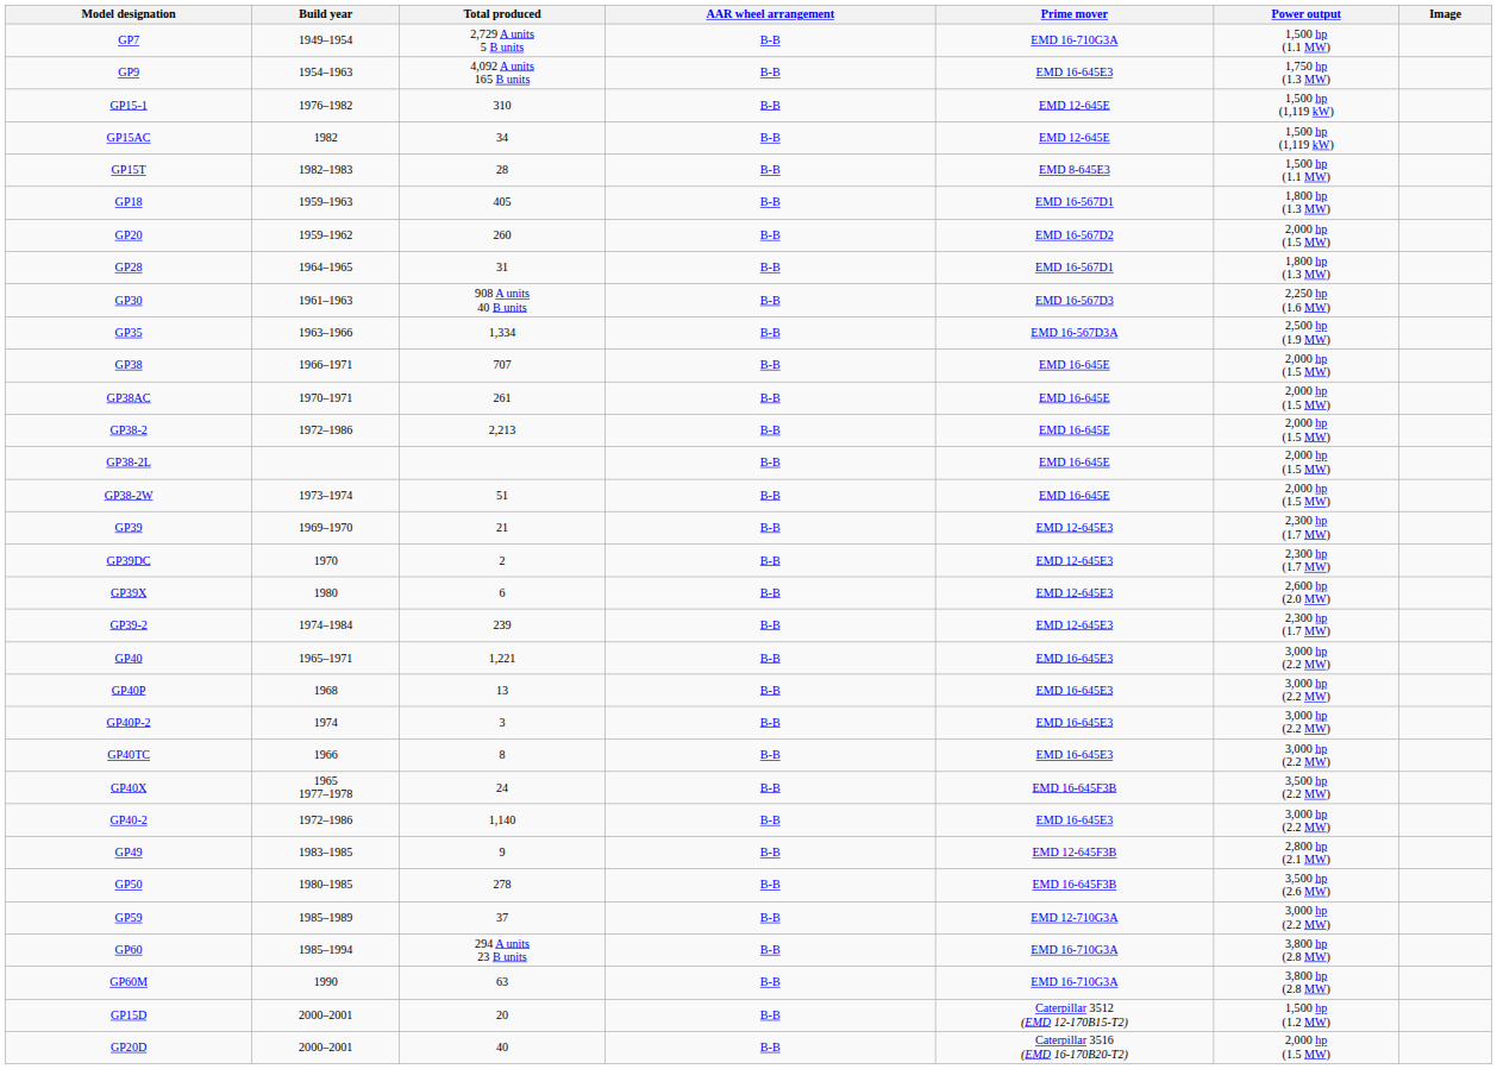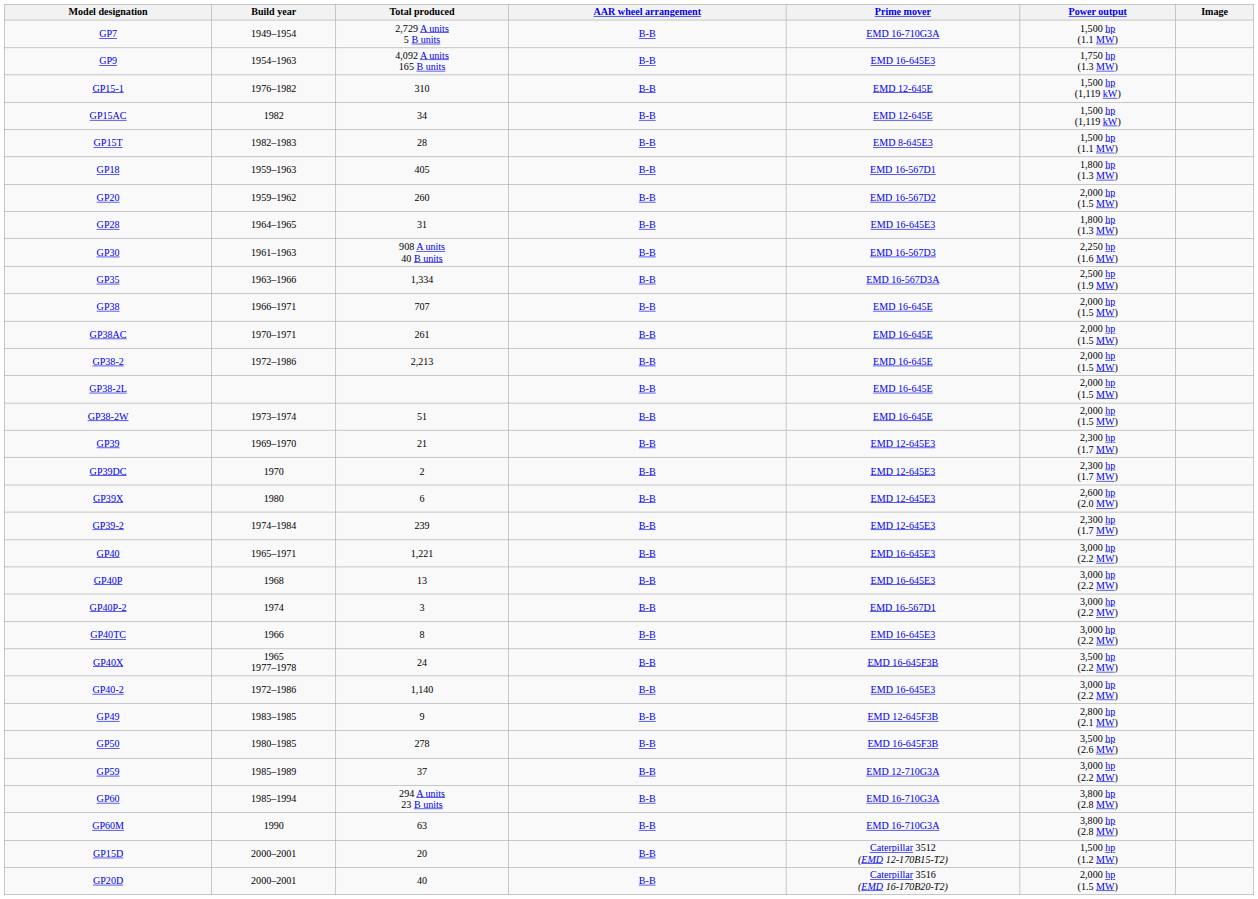 <table class="wikitable sortable" style="width: 100%">
 <tr>
 <th>Model designation</th>
 <th>Build year</th>
 <th>Total produced</th>
 <th class="unsortable"><a href='#'>AAR wheel arrangement</a></th>
 <th><a href='#'>Prime mover</a></th>
 <th><a href='#'>Power output</a></th>
 <th class="unsortable">Image</th>
 </tr>
 <tr align="center">
 <td><a href='#'>GP7</a></td>
 <td>1949–1954</td>
 <td>2,729 <a href='#'>A units</a><br>5 <a href='#'>B units</a></td>
 <td><a href='#'>B-B</a></td>
 <td><a href='#'>EMD 16-710G3A</a></td>
 <td>1,500 <a href='#'>hp</a><br>(1.1 <a href='#'>MW</a>)</td>
 <td></td>
 </tr>
 <tr align="center">
 <td><a href='#'>GP9</a></td>
 <td>1954–1963</td>
 <td>4,092 <a href='#'>A units</a><br>165 <a href='#'>B units</a></td>
 <td><a href='#'>B-B</a></td>
 <td><a href='#'>EMD 16-645E3</a></td>
 <td>1,750 <a href='#'>hp</a><br>(1.3 <a href='#'>MW</a>)</td>
 <td></td>
 </tr>
 <tr align="center">
 <td><a href='#'>GP15-1</a></td>
 <td>1976–1982</td>
 <td>310</td>
 <td><a href='#'>B-B</a></td>
 <td><a href='#'>EMD 12-645E</a></td>
 <td>1,500 <a href='#'>hp</a><br>(1,119 <a href='#'>kW</a>)</td>
 <td></td>
 </tr>
 <tr align="center">
 <td><a href='#'>GP15AC</a></td>
 <td>1982</td>
 <td>34</td>
 <td><a href='#'>B-B</a></td>
 <td><a href='#'>EMD 12-645E</a></td>
 <td>1,500 <a href='#'>hp</a><br>(1,119 <a href='#'>kW</a>)</td>
 <td></td>
 </tr>
 <tr align="center">
 <td><a href='#'>GP15T</a></td>
 <td>1982–1983</td>
 <td>28</td>
 <td><a href='#'>B-B</a></td>
 <td><a href='#'>EMD 8-645E3</a></td>
 <td>1,500 <a href='#'>hp</a><br>(1.1 <a href='#'>MW</a>)</td>
 <td></td>
 </tr>
 <tr align="center">
 <td><a href='#'>GP18</a></td>
 <td>1959–1963</td>
 <td>405</td>
 <td><a href='#'>B-B</a></td>
 <td><a href='#'>EMD 16-567D1</a></td>
 <td>1,800 <a href='#'>hp</a><br>(1.3 <a href='#'>MW</a>)</td>
 <td></td>
 </tr>
 <tr align="center">
 <td><a href='#'>GP20</a></td>
 <td>1959–1962</td>
 <td>260</td>
 <td><a href='#'>B-B</a></td>
 <td><a href='#'>EMD 16-567D2</a></td>
 <td>2,000 <a href='#'>hp</a><br>(1.5 <a href='#'>MW</a>)</td>
 <td></td>
 </tr>
 <tr align="center">
 <td><a href='#'>GP28</a></td>
 <td>1964–1965</td>
 <td>31</td>
 <td><a href='#'>B-B</a></td>
-<td><a href='#'>EMD 16-567D1</a></td>
+<td><a href='#'>EMD 16-645E3</a></td>
 <td>1,800 <a href='#'>hp</a><br>(1.3 <a href='#'>MW</a>)</td>
 <td></td>
 </tr>
 <tr align="center">
 <td><a href='#'>GP30</a></td>
 <td>1961–1963</td>
 <td>908 <a href='#'>A units</a><br>40 <a href='#'>B units</a></td>
 <td><a href='#'>B-B</a></td>
 <td><a href='#'>EMD 16-567D3</a></td>
 <td>2,250 <a href='#'>hp</a><br>(1.6 <a href='#'>MW</a>)</td>
 <td></td>
 </tr>
 <tr align="center">
 <td><a href='#'>GP35</a></td>
 <td>1963–1966</td>
 <td>1,334</td>
 <td><a href='#'>B-B</a></td>
 <td><a href='#'>EMD 16-567D3A</a></td>
 <td>2,500 <a href='#'>hp</a><br>(1.9 <a href='#'>MW</a>)</td>
 <td></td>
 </tr>
 <tr align="center">
 <td><a href='#'>GP38</a></td>
 <td>1966–1971</td>
 <td>707</td>
 <td><a href='#'>B-B</a></td>
 <td><a href='#'>EMD 16-645E</a></td>
 <td>2,000 <a href='#'>hp</a><br>(1.5 <a href='#'>MW</a>)</td>
 <td></td>
 </tr>
 <tr align="center">
 <td><a href='#'>GP38AC</a></td>
 <td>1970–1971</td>
 <td>261</td>
 <td><a href='#'>B-B</a></td>
 <td><a href='#'>EMD 16-645E</a></td>
 <td>2,000 <a href='#'>hp</a><br>(1.5 <a href='#'>MW</a>)</td>
 <td></td>
 </tr>
 <tr align="center">
 <td><a href='#'>GP38-2</a></td>
 <td>1972–1986</td>
 <td>2,213</td>
 <td><a href='#'>B-B</a></td>
 <td><a href='#'>EMD 16-645E</a></td>
 <td>2,000 <a href='#'>hp</a><br>(1.5 <a href='#'>MW</a>)</td>
 <td></td>
 </tr>
 <tr align="center">
 <td><a href='#'>GP38-2L</a></td>
 <td></td>
 <td></td>
 <td><a href='#'>B-B</a></td>
 <td><a href='#'>EMD 16-645E</a></td>
 <td>2,000 <a href='#'>hp</a><br>(1.5 <a href='#'>MW</a>)</td>
 <td></td>
 </tr>
 <tr align="center">
 <td><a href='#'>GP38-2W</a></td>
 <td>1973–1974</td>
 <td>51</td>
 <td><a href='#'>B-B</a></td>
 <td><a href='#'>EMD 16-645E</a></td>
 <td>2,000 <a href='#'>hp</a><br>(1.5 <a href='#'>MW</a>)</td>
 <td></td>
 </tr>
 <tr align="center">
 <td><a href='#'>GP39</a></td>
 <td>1969–1970</td>
 <td>21</td>
 <td><a href='#'>B-B</a></td>
 <td><a href='#'>EMD 12-645E3</a></td>
 <td>2,300 <a href='#'>hp</a><br>(1.7 <a href='#'>MW</a>)</td>
 <td></td>
 </tr>
 <tr align="center">
 <td><a href='#'>GP39DC</a></td>
 <td>1970</td>
 <td>2</td>
 <td><a href='#'>B-B</a></td>
 <td><a href='#'>EMD 12-645E3</a></td>
 <td>2,300 <a href='#'>hp</a><br>(1.7 <a href='#'>MW</a>)</td>
 <td></td>
 </tr>
 <tr align="center">
 <td><a href='#'>GP39X</a></td>
 <td>1980</td>
 <td>6</td>
 <td><a href='#'>B-B</a></td>
 <td><a href='#'>EMD 12-645E3</a></td>
 <td>2,600 <a href='#'>hp</a><br>(2.0 <a href='#'>MW</a>)</td>
 <td></td>
 </tr>
 <tr align="center">
 <td><a href='#'>GP39-2</a></td>
 <td>1974–1984</td>
 <td>239</td>
 <td><a href='#'>B-B</a></td>
 <td><a href='#'>EMD 12-645E3</a></td>
 <td>2,300 <a href='#'>hp</a><br>(1.7 <a href='#'>MW</a>)</td>
 <td></td>
 </tr>
 <tr align="center">
 <td><a href='#'>GP40</a></td>
 <td>1965–1971</td>
 <td>1,221</td>
 <td><a href='#'>B-B</a></td>
 <td><a href='#'>EMD 16-645E3</a></td>
 <td>3,000 <a href='#'>hp</a><br>(2.2 <a href='#'>MW</a>)</td>
 <td></td>
 </tr>
 <tr align="center">
 <td><a href='#'>GP40P</a></td>
 <td>1968</td>
 <td>13</td>
 <td><a href='#'>B-B</a></td>
 <td><a href='#'>EMD 16-645E3</a></td>
 <td>3,000 <a href='#'>hp</a><br>(2.2 <a href='#'>MW</a>)</td>
 <td></td>
 </tr>
 <tr align="center">
 <td><a href='#'>GP40P-2</a></td>
 <td>1974</td>
 <td>3</td>
 <td><a href='#'>B-B</a></td>
-<td><a href='#'>EMD 16-645E3</a></td>
+<td><a href='#'>EMD 16-567D1</a></td>
 <td>3,000 <a href='#'>hp</a><br>(2.2 <a href='#'>MW</a>)</td>
 <td></td>
 </tr>
 <tr align="center">
 <td><a href='#'>GP40TC</a></td>
 <td>1966</td>
 <td>8</td>
 <td><a href='#'>B-B</a></td>
 <td><a href='#'>EMD 16-645E3</a></td>
 <td>3,000 <a href='#'>hp</a><br>(2.2 <a href='#'>MW</a>)</td>
 <td></td>
 </tr>
 <tr align="center">
 <td><a href='#'>GP40X</a></td>
 <td>1965<br>1977–1978</td>
 <td>24</td>
 <td><a href='#'>B-B</a></td>
 <td><a href='#'>EMD 16-645F3B</a></td>
 <td>3,500 <a href='#'>hp</a><br>(2.2 <a href='#'>MW</a>)</td>
 <td></td>
 </tr>
 <tr align="center">
 <td><a href='#'>GP40-2</a></td>
 <td>1972–1986</td>
 <td>1,140</td>
 <td><a href='#'>B-B</a></td>
 <td><a href='#'>EMD 16-645E3</a></td>
 <td>3,000 <a href='#'>hp</a><br>(2.2 <a href='#'>MW</a>)</td>
 <td></td>
 </tr>
 <tr align="center">
 <td><a href='#'>GP49</a></td>
 <td>1983–1985</td>
 <td>9</td>
 <td><a href='#'>B-B</a></td>
 <td><a href='#'>EMD 12-645F3B</a></td>
 <td>2,800 <a href='#'>hp</a><br>(2.1 <a href='#'>MW</a>)</td>
 <td></td>
 </tr>
 <tr align="center">
 <td><a href='#'>GP50</a></td>
 <td>1980–1985</td>
 <td>278</td>
 <td><a href='#'>B-B</a></td>
 <td><a href='#'>EMD 16-645F3B</a></td>
 <td>3,500 <a href='#'>hp</a><br>(2.6 <a href='#'>MW</a>)</td>
 <td></td>
 </tr>
 <tr align="center">
 <td><a href='#'>GP59</a></td>
 <td>1985–1989</td>
 <td>37</td>
 <td><a href='#'>B-B</a></td>
 <td><a href='#'>EMD 12-710G3A</a></td>
 <td>3,000 <a href='#'>hp</a><br>(2.2 <a href='#'>MW</a>)</td>
 <td></td>
 </tr>
 <tr align="center">
 <td><a href='#'>GP60</a></td>
 <td>1985–1994</td>
 <td>294 <a href='#'>A units</a><br>23 <a href='#'>B units</a></td>
 <td><a href='#'>B-B</a></td>
 <td><a href='#'>EMD 16-710G3A</a></td>
 <td>3,800 <a href='#'>hp</a><br>(2.8 <a href='#'>MW</a>)</td>
 <td></td>
 </tr>
 <tr align="center">
 <td><a href='#'>GP60M</a></td>
 <td>1990</td>
 <td>63</td>
 <td><a href='#'>B-B</a></td>
 <td><a href='#'>EMD 16-710G3A</a></td>
 <td>3,800 <a href='#'>hp</a><br>(2.8 <a href='#'>MW</a>)</td>
 <td></td>
 </tr>
 <tr align="center">
 <td><a href='#'>GP15D</a></td>
 <td>2000–2001</td>
 <td>20</td>
 <td><a href='#'>B-B</a></td>
 <td><a href='#'>Caterpillar</a> 3512<br><em>(<a href='#'>EMD</a> 12-170B15-T2) </em></td>
 <td>1,500 <a href='#'>hp</a><br>(1.2 <a href='#'>MW</a>)</td>
 <td></td>
 </tr>
 <tr align="center">
 <td><a href='#'>GP20D</a></td>
 <td>2000–2001</td>
 <td>40</td>
 <td><a href='#'>B-B</a></td>
 <td><a href='#'>Caterpillar</a> 3516<br><em>(<a href='#'>EMD</a> 16-170B20-T2)</em></td>
 <td>2,000 <a href='#'>hp</a><br>(1.5 <a href='#'>MW</a>)</td>
 <td></td>
 </tr>
 </table>
